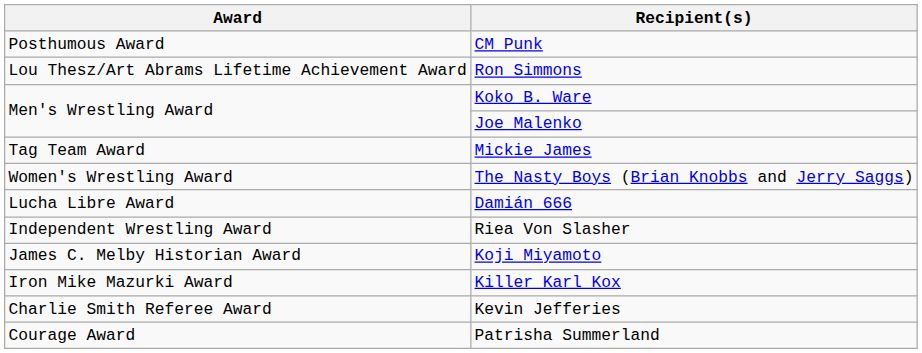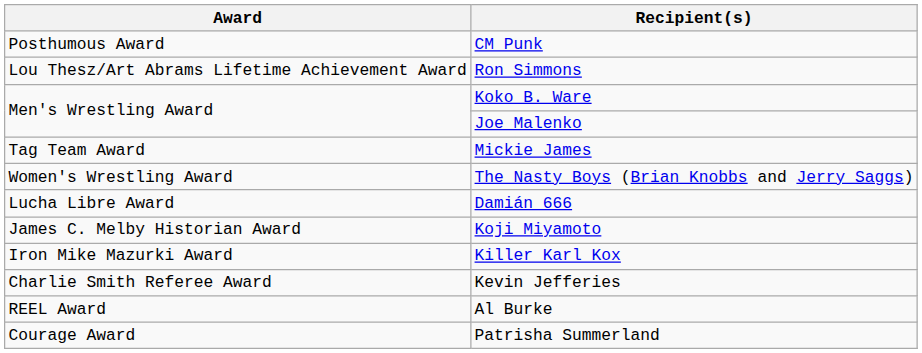 <table class="wikitable">
 <tr>
 <th>Award</th>
 <th>Recipient(s)</th>
 </tr>
 <tr>
 <td>Posthumous Award</td>
 <td><a href='#'>CM Punk</a></td>
 </tr>
 <tr>
 <td>Lou Thesz/Art Abrams Lifetime Achievement Award</td>
 <td><a href='#'>Ron Simmons</a></td>
 </tr>
 <tr>
 <td rowspan=2>Men's Wrestling Award</td>
 <td><a href='#'>Koko B. Ware</a></td>
 </tr>
 <tr>
 <td><a href='#'>Joe Malenko</a></td>
 </tr>
 <tr>
 <td>Tag Team Award</td>
 <td><a href='#'>Mickie James</a></td>
 </tr>
 <tr>
 <td>Women's Wrestling Award</td>
 <td><a href='#'>The Nasty Boys</a> (<a href='#'>Brian Knobbs</a> and <a href='#'>Jerry Saggs</a>)</td>
 </tr>
 <tr>
 <td>Lucha Libre Award</td>
 <td><a href='#'>Damián 666</a></td>
 </tr>
 <tr>
-<td>Independent Wrestling Award</td>
-<td>Riea Von Slasher</td>
-</tr>
-<tr>
 <td>James C. Melby Historian Award</td>
 <td><a href='#'>Koji Miyamoto</a></td>
 </tr>
 <tr>
 <td>Iron Mike Mazurki Award</td>
 <td><a href='#'>Killer Karl Kox</a></td>
 </tr>
 <tr>
 <td>Charlie Smith Referee Award</td>
 <td>Kevin Jefferies</td>
 </tr>
 <tr>
+<td>REEL Award</td>
+<td>Al Burke</td>
+</tr>
+<tr>
 <td>Courage Award</td>
 <td>Patrisha Summerland</td>
 </tr>
 </table>
